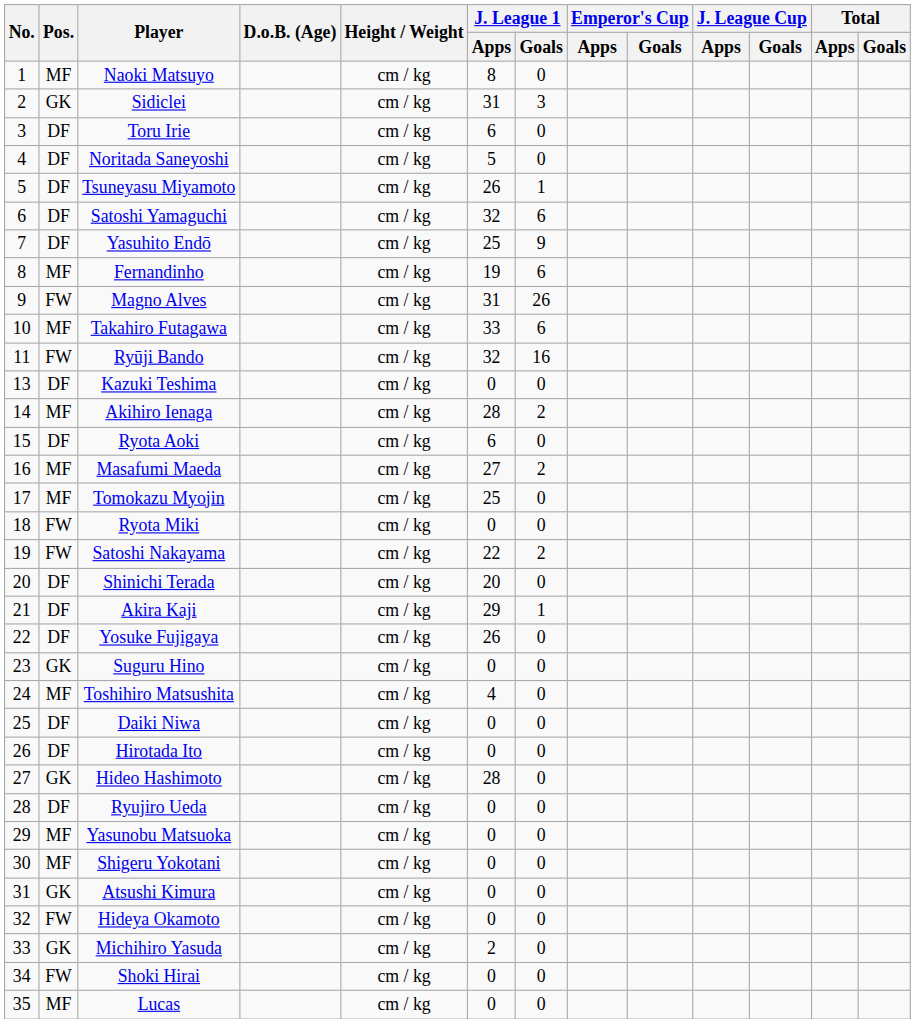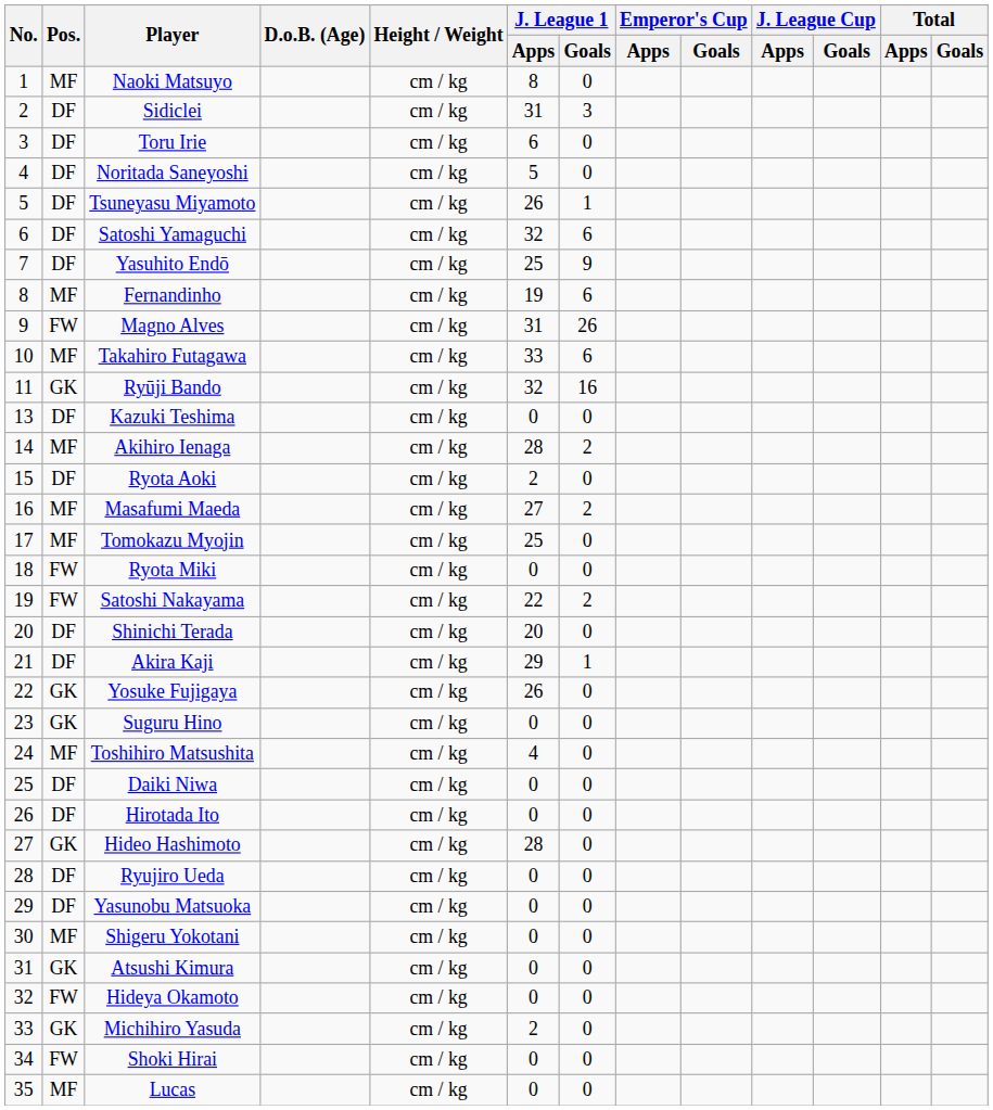 <table class="wikitable" style="text-align:center;">
 <tr>
 <th rowspan="2">No.</th>
 <th rowspan="2">Pos.</th>
 <th rowspan="2">Player</th>
 <th rowspan="2">D.o.B. (Age)</th>
 <th rowspan="2">Height / Weight</th>
 <th colspan="2"><a href='#'>J. League 1</a></th>
 <th colspan="2"><a href='#'>Emperor's Cup</a></th>
 <th colspan="2"><a href='#'>J. League Cup</a></th>
 <th colspan="2">Total</th>
 </tr>
 <tr>
 <th>Apps</th>
 <th>Goals</th>
 <th>Apps</th>
 <th>Goals</th>
 <th>Apps</th>
 <th>Goals</th>
 <th>Apps</th>
 <th>Goals</th>
 </tr>
 <tr>
 <td>1</td>
 <td>MF</td>
 <td><a href='#'>Naoki Matsuyo</a></td>
 <td></td>
 <td>cm / kg</td>
 <td>8</td>
 <td>0</td>
 <td></td>
 <td></td>
 <td></td>
 <td></td>
 <td></td>
 <td></td>
 </tr>
 <tr>
 <td>2</td>
-<td>GK</td>
+<td>DF</td>
 <td><a href='#'>Sidiclei</a></td>
 <td></td>
 <td>cm / kg</td>
 <td>31</td>
 <td>3</td>
 <td></td>
 <td></td>
 <td></td>
 <td></td>
 <td></td>
 <td></td>
 </tr>
 <tr>
 <td>3</td>
 <td>DF</td>
 <td><a href='#'>Toru Irie</a></td>
 <td></td>
 <td>cm / kg</td>
 <td>6</td>
 <td>0</td>
 <td></td>
 <td></td>
 <td></td>
 <td></td>
 <td></td>
 <td></td>
 </tr>
 <tr>
 <td>4</td>
 <td>DF</td>
 <td><a href='#'>Noritada Saneyoshi</a></td>
 <td></td>
 <td>cm / kg</td>
 <td>5</td>
 <td>0</td>
 <td></td>
 <td></td>
 <td></td>
 <td></td>
 <td></td>
 <td></td>
 </tr>
 <tr>
 <td>5</td>
 <td>DF</td>
 <td><a href='#'>Tsuneyasu Miyamoto</a></td>
 <td></td>
 <td>cm / kg</td>
 <td>26</td>
 <td>1</td>
 <td></td>
 <td></td>
 <td></td>
 <td></td>
 <td></td>
 <td></td>
 </tr>
 <tr>
 <td>6</td>
 <td>DF</td>
 <td><a href='#'>Satoshi Yamaguchi</a></td>
 <td></td>
 <td>cm / kg</td>
 <td>32</td>
 <td>6</td>
 <td></td>
 <td></td>
 <td></td>
 <td></td>
 <td></td>
 <td></td>
 </tr>
 <tr>
 <td>7</td>
 <td>DF</td>
 <td><a href='#'>Yasuhito Endō</a></td>
 <td></td>
 <td>cm / kg</td>
 <td>25</td>
 <td>9</td>
 <td></td>
 <td></td>
 <td></td>
 <td></td>
 <td></td>
 <td></td>
 </tr>
 <tr>
 <td>8</td>
 <td>MF</td>
 <td><a href='#'>Fernandinho</a></td>
 <td></td>
 <td>cm / kg</td>
 <td>19</td>
 <td>6</td>
 <td></td>
 <td></td>
 <td></td>
 <td></td>
 <td></td>
 <td></td>
 </tr>
 <tr>
 <td>9</td>
 <td>FW</td>
 <td><a href='#'>Magno Alves</a></td>
 <td></td>
 <td>cm / kg</td>
 <td>31</td>
 <td>26</td>
 <td></td>
 <td></td>
 <td></td>
 <td></td>
 <td></td>
 <td></td>
 </tr>
 <tr>
 <td>10</td>
 <td>MF</td>
 <td><a href='#'>Takahiro Futagawa</a></td>
 <td></td>
 <td>cm / kg</td>
 <td>33</td>
 <td>6</td>
 <td></td>
 <td></td>
 <td></td>
 <td></td>
 <td></td>
 <td></td>
 </tr>
 <tr>
 <td>11</td>
-<td>FW</td>
+<td>GK</td>
 <td><a href='#'>Ryūji Bando</a></td>
 <td></td>
 <td>cm / kg</td>
 <td>32</td>
 <td>16</td>
 <td></td>
 <td></td>
 <td></td>
 <td></td>
 <td></td>
 <td></td>
 </tr>
 <tr>
 <td>13</td>
 <td>DF</td>
 <td><a href='#'>Kazuki Teshima</a></td>
 <td></td>
 <td>cm / kg</td>
 <td>0</td>
 <td>0</td>
 <td></td>
 <td></td>
 <td></td>
 <td></td>
 <td></td>
 <td></td>
 </tr>
 <tr>
 <td>14</td>
 <td>MF</td>
 <td><a href='#'>Akihiro Ienaga</a></td>
 <td></td>
 <td>cm / kg</td>
 <td>28</td>
 <td>2</td>
 <td></td>
 <td></td>
 <td></td>
 <td></td>
 <td></td>
 <td></td>
 </tr>
 <tr>
 <td>15</td>
 <td>DF</td>
 <td><a href='#'>Ryota Aoki</a></td>
 <td></td>
 <td>cm / kg</td>
-<td>6</td>
+<td>2</td>
 <td>0</td>
 <td></td>
 <td></td>
 <td></td>
 <td></td>
 <td></td>
 <td></td>
 </tr>
 <tr>
 <td>16</td>
 <td>MF</td>
 <td><a href='#'>Masafumi Maeda</a></td>
 <td></td>
 <td>cm / kg</td>
 <td>27</td>
 <td>2</td>
 <td></td>
 <td></td>
 <td></td>
 <td></td>
 <td></td>
 <td></td>
 </tr>
 <tr>
 <td>17</td>
 <td>MF</td>
 <td><a href='#'>Tomokazu Myojin</a></td>
 <td></td>
 <td>cm / kg</td>
 <td>25</td>
 <td>0</td>
 <td></td>
 <td></td>
 <td></td>
 <td></td>
 <td></td>
 <td></td>
 </tr>
 <tr>
 <td>18</td>
 <td>FW</td>
 <td><a href='#'>Ryota Miki</a></td>
 <td></td>
 <td>cm / kg</td>
 <td>0</td>
 <td>0</td>
 <td></td>
 <td></td>
 <td></td>
 <td></td>
 <td></td>
 <td></td>
 </tr>
 <tr>
 <td>19</td>
 <td>FW</td>
 <td><a href='#'>Satoshi Nakayama</a></td>
 <td></td>
 <td>cm / kg</td>
 <td>22</td>
 <td>2</td>
 <td></td>
 <td></td>
 <td></td>
 <td></td>
 <td></td>
 <td></td>
 </tr>
 <tr>
 <td>20</td>
 <td>DF</td>
 <td><a href='#'>Shinichi Terada</a></td>
 <td></td>
 <td>cm / kg</td>
 <td>20</td>
 <td>0</td>
 <td></td>
 <td></td>
 <td></td>
 <td></td>
 <td></td>
 <td></td>
 </tr>
 <tr>
 <td>21</td>
 <td>DF</td>
 <td><a href='#'>Akira Kaji</a></td>
 <td></td>
 <td>cm / kg</td>
 <td>29</td>
 <td>1</td>
 <td></td>
 <td></td>
 <td></td>
 <td></td>
 <td></td>
 <td></td>
 </tr>
 <tr>
 <td>22</td>
-<td>DF</td>
+<td>GK</td>
 <td><a href='#'>Yosuke Fujigaya</a></td>
 <td></td>
 <td>cm / kg</td>
 <td>26</td>
 <td>0</td>
 <td></td>
 <td></td>
 <td></td>
 <td></td>
 <td></td>
 <td></td>
 </tr>
 <tr>
 <td>23</td>
 <td>GK</td>
 <td><a href='#'>Suguru Hino</a></td>
 <td></td>
 <td>cm / kg</td>
 <td>0</td>
 <td>0</td>
 <td></td>
 <td></td>
 <td></td>
 <td></td>
 <td></td>
 <td></td>
 </tr>
 <tr>
 <td>24</td>
 <td>MF</td>
 <td><a href='#'>Toshihiro Matsushita</a></td>
 <td></td>
 <td>cm / kg</td>
 <td>4</td>
 <td>0</td>
 <td></td>
 <td></td>
 <td></td>
 <td></td>
 <td></td>
 <td></td>
 </tr>
 <tr>
 <td>25</td>
 <td>DF</td>
 <td><a href='#'>Daiki Niwa</a></td>
 <td></td>
 <td>cm / kg</td>
 <td>0</td>
 <td>0</td>
 <td></td>
 <td></td>
 <td></td>
 <td></td>
 <td></td>
 <td></td>
 </tr>
 <tr>
 <td>26</td>
 <td>DF</td>
 <td><a href='#'>Hirotada Ito</a></td>
 <td></td>
 <td>cm / kg</td>
 <td>0</td>
 <td>0</td>
 <td></td>
 <td></td>
 <td></td>
 <td></td>
 <td></td>
 <td></td>
 </tr>
 <tr>
 <td>27</td>
 <td>GK</td>
 <td><a href='#'>Hideo Hashimoto</a></td>
 <td></td>
 <td>cm / kg</td>
 <td>28</td>
 <td>0</td>
 <td></td>
 <td></td>
 <td></td>
 <td></td>
 <td></td>
 <td></td>
 </tr>
 <tr>
 <td>28</td>
 <td>DF</td>
 <td><a href='#'>Ryujiro Ueda</a></td>
 <td></td>
 <td>cm / kg</td>
 <td>0</td>
 <td>0</td>
 <td></td>
 <td></td>
 <td></td>
 <td></td>
 <td></td>
 <td></td>
 </tr>
 <tr>
 <td>29</td>
-<td>MF</td>
+<td>DF</td>
 <td><a href='#'>Yasunobu Matsuoka</a></td>
 <td></td>
 <td>cm / kg</td>
 <td>0</td>
 <td>0</td>
 <td></td>
 <td></td>
 <td></td>
 <td></td>
 <td></td>
 <td></td>
 </tr>
 <tr>
 <td>30</td>
 <td>MF</td>
 <td><a href='#'>Shigeru Yokotani</a></td>
 <td></td>
 <td>cm / kg</td>
 <td>0</td>
 <td>0</td>
 <td></td>
 <td></td>
 <td></td>
 <td></td>
 <td></td>
 <td></td>
 </tr>
 <tr>
 <td>31</td>
 <td>GK</td>
 <td><a href='#'>Atsushi Kimura</a></td>
 <td></td>
 <td>cm / kg</td>
 <td>0</td>
 <td>0</td>
 <td></td>
 <td></td>
 <td></td>
 <td></td>
 <td></td>
 <td></td>
 </tr>
 <tr>
 <td>32</td>
 <td>FW</td>
 <td><a href='#'>Hideya Okamoto</a></td>
 <td></td>
 <td>cm / kg</td>
 <td>0</td>
 <td>0</td>
 <td></td>
 <td></td>
 <td></td>
 <td></td>
 <td></td>
 <td></td>
 </tr>
 <tr>
 <td>33</td>
 <td>GK</td>
 <td><a href='#'>Michihiro Yasuda</a></td>
 <td></td>
 <td>cm / kg</td>
 <td>2</td>
 <td>0</td>
 <td></td>
 <td></td>
 <td></td>
 <td></td>
 <td></td>
 <td></td>
 </tr>
 <tr>
 <td>34</td>
 <td>FW</td>
 <td><a href='#'>Shoki Hirai</a></td>
 <td></td>
 <td>cm / kg</td>
 <td>0</td>
 <td>0</td>
 <td></td>
 <td></td>
 <td></td>
 <td></td>
 <td></td>
 <td></td>
 </tr>
 <tr>
 <td>35</td>
 <td>MF</td>
 <td><a href='#'>Lucas</a></td>
 <td></td>
 <td>cm / kg</td>
 <td>0</td>
 <td>0</td>
 <td></td>
 <td></td>
 <td></td>
 <td></td>
 <td></td>
 <td></td>
 </tr>
 </table>
